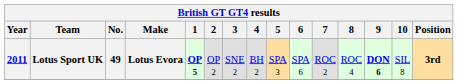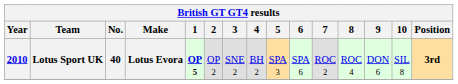 <table class="wikitable" style="text-align:center; font-size:85%">
 <tr>
 <th colspan=30><a href='#'>British GT GT4</a> results</th>
 </tr>
 <tr>
 <th>Year</th>
 <th>Team</th>
 <th>No.</th>
 <th>Make</th>
 <th>1</th>
 <th>2</th>
 <th>3</th>
 <th>4</th>
 <th>5</th>
 <th>6</th>
 <th>7</th>
 <th>8</th>
 <th>9</th>
 <th>10</th>
 <th>Position</th>
 </tr>
 <tr>
-<th><a href='#'>2011</a></th>
+<th><a href='#'>2010</a></th>
 <th>Lotus Sport UK</th>
-<th>49</th>
+<th>40</th>
 <th>Lotus Evora</th>
 <td style="background:#DFFFDF;"><strong> <br><a href='#'>OP</a><br><small>5</small></strong></td>
 <td style="background:#DFDFDF;"> <br><a href='#'>OP</a><br><small>2</small></td>
 <td style="background:#DFDFDF;"> <br><a href='#'>SNE</a><br><small>2</small></td>
 <td style="background:#DFDFDF;"> <br><a href='#'>BH</a><br><small>2</small></td>
 <td style="background:#FFDF9F;"> <br><a href='#'>SPA</a><br><small>3</small></td>
 <td style="background:#DFFFDF;"> <br><a href='#'>SPA</a><br><small>6</small></td>
 <td style="background:#DFDFDF;"> <br><a href='#'>ROC</a><br><small>2</small></td>
 <td style="background:#DFFFDF;"> <br><a href='#'>ROC</a><br><small>4</small></td>
-<td style="background:#DFFFDF;"><strong> <br><a href='#'>DON</a><br><small>6</small></strong></td>
+<td style="background:#DFFFDF;"> <br><a href='#'>DON</a><br><small>6</small></td>
 <td style="background:#DFFFDF;"> <br><a href='#'>SIL</a><br><small>8</small></td>
 <th style="background:#FFDF9F;">3rd</th>
 </tr>
 <tr>
 </tr>
 </table>
